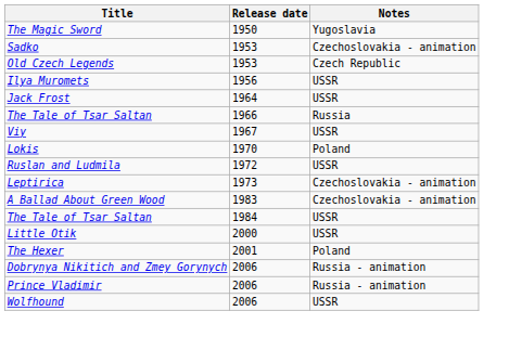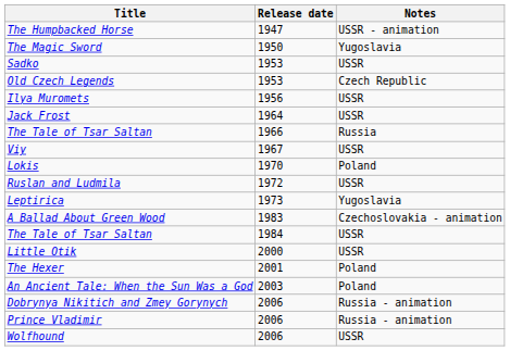 <table class="wikitable sortable">
 <tr>
 <th scope="col">Title</th>
 <th scope="col">Release date</th>
 <th scope="col" class="unsortable">Notes</th>
+</tr>
+<tr>
+<td><em><a href='#'>The Humpbacked Horse</a></em></td>
+<td>1947</td>
+<td>USSR - animation</td>
 </tr>
 <tr>
 <td><em><a href='#'>The Magic Sword</a></em></td>
 <td>1950</td>
 <td>Yugoslavia</td>
 </tr>
 <tr>
 <td><em><a href='#'>Sadko</a></em></td>
 <td>1953</td>
-<td>Czechoslovakia - animation</td>
+<td>USSR</td>
 </tr>
 <tr>
 <td><em><a href='#'>Old Czech Legends</a></em></td>
 <td>1953</td>
 <td>Czech Republic</td>
 </tr>
 <tr>
 <td><em><a href='#'>Ilya Muromets</a></em></td>
 <td>1956</td>
 <td>USSR</td>
 </tr>
 <tr>
 <td><em><a href='#'>Jack Frost</a></em></td>
 <td>1964</td>
 <td>USSR</td>
 </tr>
 <tr>
 <td><em><a href='#'>The Tale of Tsar Saltan</a></em></td>
 <td>1966</td>
 <td>Russia</td>
 </tr>
 <tr>
 <td><em><a href='#'>Viy</a></em></td>
 <td>1967</td>
 <td>USSR</td>
 </tr>
 <tr>
 <td><em><a href='#'>Lokis</a></em></td>
 <td>1970</td>
 <td>Poland</td>
 </tr>
 <tr>
 <td><em><a href='#'>Ruslan and Ludmila</a></em></td>
 <td>1972</td>
 <td>USSR</td>
 </tr>
 <tr>
 <td><em><a href='#'>Leptirica</a></em></td>
 <td>1973</td>
-<td>Czechoslovakia - animation</td>
+<td>Yugoslavia</td>
 </tr>
 <tr>
 <td><em><a href='#'>A Ballad About Green Wood</a></em></td>
 <td>1983</td>
 <td>Czechoslovakia - animation</td>
 </tr>
 <tr>
 <td><em><a href='#'>The Tale of Tsar Saltan</a></em></td>
 <td>1984</td>
 <td>USSR</td>
 </tr>
 <tr>
 <td><em><a href='#'>Little Otik</a></em></td>
 <td>2000</td>
 <td>USSR</td>
 </tr>
 <tr>
 <td><em><a href='#'>The Hexer</a></em></td>
 <td>2001</td>
 <td>Poland</td>
 </tr>
 <tr>
+<td><em><a href='#'>An Ancient Tale: When the Sun Was a God</a></em></td>
+<td>2003</td>
+<td>Poland</td>
+</tr>
+<tr>
 <td><em><a href='#'>Dobrynya Nikitich and Zmey Gorynych</a></em></td>
 <td>2006</td>
 <td>Russia - animation</td>
 </tr>
 <tr>
 <td><em><a href='#'>Prince Vladimir</a></em></td>
 <td>2006</td>
 <td>Russia - animation</td>
 </tr>
 <tr>
 <td><em><a href='#'>Wolfhound</a></em></td>
 <td>2006</td>
 <td>USSR</td>
 </tr>
 </table>
